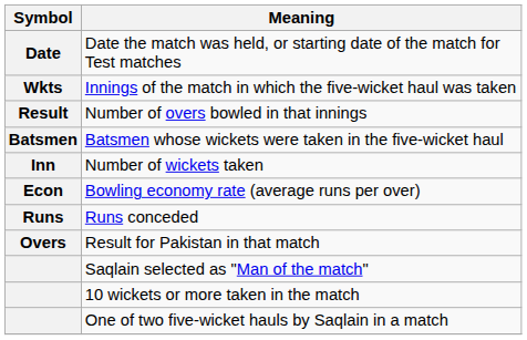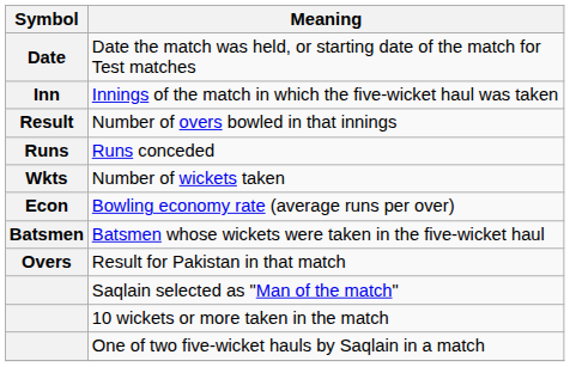 <table class="wikitable plainrowheaders" border="1">
 <tr>
 <th scope="col" style="width:50px">Symbol</th>
 <th scope="col" style="width:425px">Meaning</th>
 </tr>
 <tr>
 <th scope="row">Date</th>
 <td>Date the match was held, or starting date of the match for Test matches</td>
 </tr>
 <tr>
-<th scope="row">Wkts</th>
+<th scope="row">Inn</th>
 <td><a href='#'>Innings</a> of the match in which the five-wicket haul was taken</td>
 </tr>
 <tr>
 <th scope="row">Result</th>
 <td>Number of <a href='#'>overs</a> bowled in that innings</td>
 </tr>
 <tr>
-<th scope="row">Batsmen</th>
-<td><a href='#'>Batsmen</a> whose wickets were taken in the five-wicket haul</td>
+<th scope="row">Runs</th>
+<td><a href='#'>Runs</a> conceded</td>
 </tr>
 <tr>
-<th scope="row">Inn</th>
+<th scope="row">Wkts</th>
 <td>Number of <a href='#'>wickets</a> taken</td>
 </tr>
 <tr>
 <th scope="row">Econ</th>
 <td><a href='#'>Bowling economy rate</a> (average runs per over)</td>
 </tr>
 <tr>
-<th scope="row">Runs</th>
-<td><a href='#'>Runs</a> conceded</td>
+<th scope="row">Batsmen</th>
+<td><a href='#'>Batsmen</a> whose wickets were taken in the five-wicket haul</td>
 </tr>
 <tr>
 <th scope="row">Overs</th>
 <td>Result for Pakistan in that match</td>
 </tr>
 <tr>
 <th scope="row"></th>
 <td>Saqlain selected as "<a href='#'>Man of the match</a>"</td>
 </tr>
 <tr>
 <th scope="row"></th>
 <td>10 wickets or more taken in the match</td>
 </tr>
 <tr>
 <th scope="row"></th>
 <td>One of two five-wicket hauls by Saqlain in a match</td>
 </tr>
 <tr>
 </tr>
 </table>
